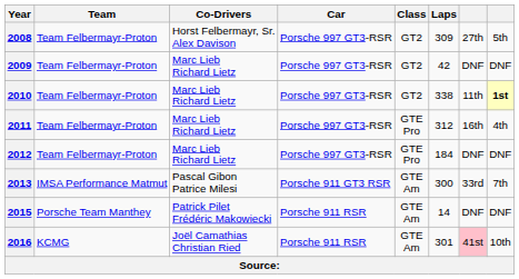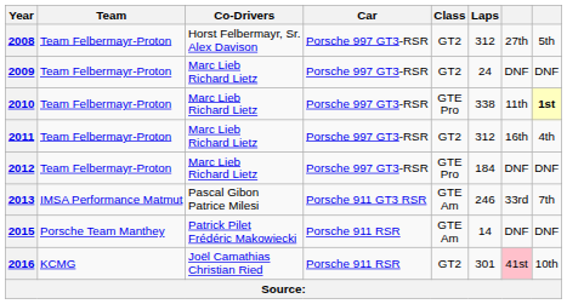 <table class="wikitable" style="text-align:center; font-size:90%">
 <tr>
 <th>Year</th>
 <th>Team</th>
 <th>Co-Drivers</th>
 <th>Car</th>
 <th>Class</th>
 <th>Laps</th>
 <th></th>
 <th></th>
 </tr>
 <tr>
 <th><a href='#'>2008</a></th>
 <td align="left"> <a href='#'>Team Felbermayr-Proton</a></td>
 <td align="left"> Horst Felbermayr, Sr.<br> <a href='#'>Alex Davison</a></td>
 <td align="left"><a href='#'>Porsche 997 GT3</a>-RSR</td>
 <td>GT2</td>
-<td>309</td>
+<td>312</td>
 <td>27th</td>
 <td>5th</td>
 </tr>
 <tr>
 <th><a href='#'>2009</a></th>
 <td align="left"> <a href='#'>Team Felbermayr-Proton</a></td>
 <td align="left"> <a href='#'>Marc Lieb</a><br> <a href='#'>Richard Lietz</a></td>
 <td align="left"><a href='#'>Porsche 997 GT3</a>-RSR</td>
 <td>GT2</td>
-<td>42</td>
+<td>24</td>
 <td>DNF</td>
 <td>DNF</td>
 </tr>
 <tr>
 <th><a href='#'>2010</a></th>
 <td align="left"> <a href='#'>Team Felbermayr-Proton</a></td>
 <td align="left"> <a href='#'>Marc Lieb</a><br> <a href='#'>Richard Lietz</a></td>
 <td align="left"><a href='#'>Porsche 997 GT3</a>-RSR</td>
-<td>GT2</td>
+<td>GTE<br>Pro</td>
 <td>338</td>
 <td>11th</td>
 <td style="background:#FFFFBF;"><strong>1st</strong></td>
 </tr>
 <tr>
 <th><a href='#'>2011</a></th>
 <td align="left"> <a href='#'>Team Felbermayr-Proton</a></td>
 <td align="left"> <a href='#'>Marc Lieb</a><br> <a href='#'>Richard Lietz</a></td>
 <td align="left"><a href='#'>Porsche 997 GT3</a>-RSR</td>
-<td>GTE<br>Pro</td>
+<td>GT2</td>
 <td>312</td>
 <td>16th</td>
 <td>4th</td>
 </tr>
 <tr>
 <th><a href='#'>2012</a></th>
 <td align="left"> <a href='#'>Team Felbermayr-Proton</a></td>
 <td align="left"> <a href='#'>Marc Lieb</a><br> <a href='#'>Richard Lietz</a></td>
 <td align="left"><a href='#'>Porsche 997 GT3</a>-RSR</td>
 <td>GTE<br>Pro</td>
 <td>184</td>
 <td>DNF</td>
 <td>DNF</td>
 </tr>
 <tr>
 <th><a href='#'>2013</a></th>
 <td align="left"> <a href='#'>IMSA Performance Matmut</a></td>
 <td align="left"> Pascal Gibon<br> Patrice Milesi</td>
 <td align="left"><a href='#'>Porsche 911 GT3 RSR</a></td>
 <td>GTE<br>Am</td>
-<td>300</td>
+<td>246</td>
 <td>33rd</td>
 <td>7th</td>
 </tr>
 <tr>
 <th><a href='#'>2015</a></th>
 <td align="left"> <a href='#'>Porsche Team Manthey</a></td>
 <td align="left"> <a href='#'>Patrick Pilet</a><br> <a href='#'>Frédéric Makowiecki</a></td>
 <td align="left"><a href='#'>Porsche 911 RSR</a></td>
 <td>GTE<br>Am</td>
 <td>14</td>
 <td>DNF</td>
 <td>DNF</td>
 </tr>
 <tr>
 <th><a href='#'>2016</a></th>
 <td align="left"> <a href='#'>KCMG</a></td>
 <td align="left"> <a href='#'>Joël Camathias</a><br> <a href='#'>Christian Ried</a></td>
 <td align="left"><a href='#'>Porsche 911 RSR</a></td>
-<td>GTE<br>Am</td>
+<td>GT2</td>
 <td>301</td>
 <td style="background: pink;">41st</td>
 <td>10th</td>
 </tr>
 <tr>
 <th colspan="8">Source:</th>
 </tr>
 </table>
